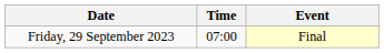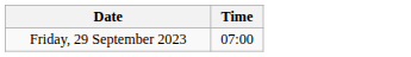 <table class = "wikitable" style="text-align:center;">
 <tr>
 <th width=220>Date</th>
 <th width=50>Time</th>
-<th width=150>Event</th>
 </tr>
 <tr>
 <td>Friday, 29 September 2023</td>
 <td>07:00</td>
-<td bgcolor=ffffcc>Final</td>
 </tr>
 </table>
